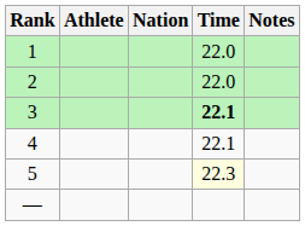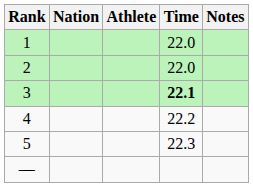 <table class="wikitable sortable" style="text-align:center">
 <tr>
 <th>Rank</th>
+<th>Nation</th>
 <th>Athlete</th>
-<th>Nation</th>
 <th>Time</th>
 <th>Notes</th>
 </tr>
 <tr style="background:#bbf3bb;">
 <td>1</td>
 <td align=left></td>
 <td align=left></td>
 <td>22.0</td>
 <td></td>
 </tr>
 <tr style="background:#bbf3bb;">
 <td>2</td>
 <td align=left></td>
 <td align=left></td>
 <td>22.0</td>
 <td></td>
 </tr>
 <tr style="background:#bbf3bb;">
 <td>3</td>
 <td align=left></td>
 <td align=left></td>
 <td><strong>22.1</strong></td>
 <td></td>
 </tr>
 <tr>
 <td>4</td>
 <td align=left></td>
 <td align=left></td>
-<td>22.1</td>
+<td>22.2</td>
 <td></td>
 </tr>
 <tr>
 <td>5</td>
 <td align=left></td>
 <td align=left></td>
-<td style="background: lightyellow;">22.3</td>
+<td>22.3</td>
 <td></td>
 </tr>
 <tr>
 <td data-sort-value=6>—</td>
 <td align=left></td>
 <td align=left></td>
 <td data-sort-value=99.9></td>
 <td></td>
 </tr>
 </table>
